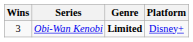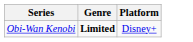 <table class="wikitable right" style="text-align:center">
 <tr>
-<th scope="col" style="text-align:center;">Wins</th>
 <th scope="col" style="text-align:center;">Series</th>
 <th scope="col" style="text-align:center;">Genre</th>
 <th scope="col" style="text-align:center;">Platform</th>
 </tr>
 <tr>
-<td scope=row style="text-align:center">3</td>
 <td><em><a href='#'>Obi-Wan Kenobi</a></em></td>
 <td><strong>Limited</strong></td>
 <td><a href='#'>Disney+</a></td>
 </tr>
 </table>
